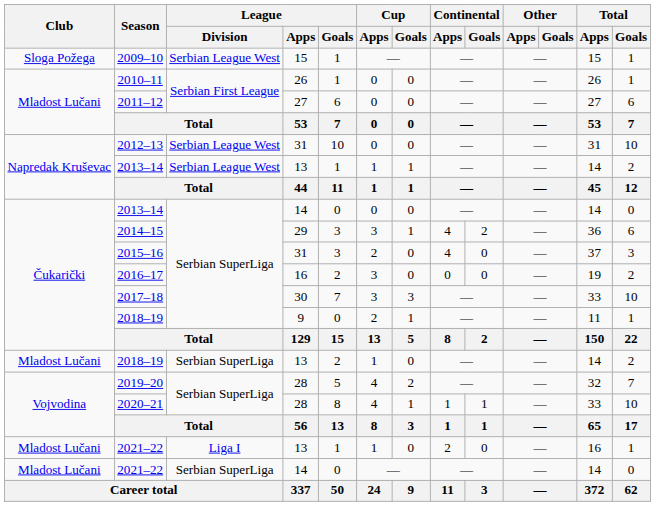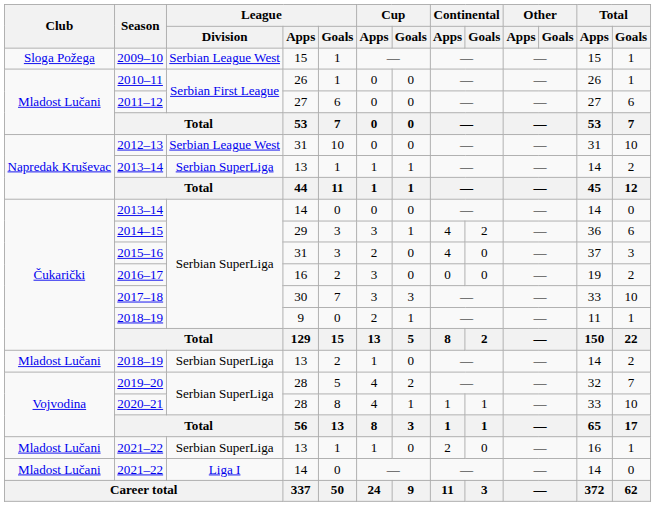 <table class="wikitable" style="text-align: center;font-size:90%">
 <tr>
 <th rowspan="2">Club</th>
 <th rowspan="2">Season</th>
 <th colspan="3">League</th>
 <th colspan="2">Cup</th>
 <th colspan="2">Continental</th>
 <th colspan="2">Other</th>
 <th colspan="2">Total</th>
 </tr>
 <tr>
 <th>Division</th>
 <th>Apps</th>
 <th>Goals</th>
 <th>Apps</th>
 <th>Goals</th>
 <th>Apps</th>
 <th>Goals</th>
 <th>Apps</th>
 <th>Goals</th>
 <th>Apps</th>
 <th>Goals</th>
 </tr>
 <tr>
 <td><a href='#'>Sloga Požega</a></td>
 <td><a href='#'>2009–10</a></td>
 <td><a href='#'>Serbian League West</a></td>
 <td>15</td>
 <td>1</td>
 <td colspan="2">—</td>
 <td colspan="2">—</td>
 <td colspan="2">—</td>
 <td>15</td>
 <td>1</td>
 </tr>
 <tr>
 <td rowspan="3"><a href='#'>Mladost Lučani</a></td>
 <td><a href='#'>2010–11</a></td>
 <td rowspan="2"><a href='#'>Serbian First League</a></td>
 <td>26</td>
 <td>1</td>
 <td>0</td>
 <td>0</td>
 <td colspan="2">—</td>
 <td colspan="2">—</td>
 <td>26</td>
 <td>1</td>
 </tr>
 <tr>
 <td><a href='#'>2011–12</a></td>
 <td>27</td>
 <td>6</td>
 <td>0</td>
 <td>0</td>
 <td colspan="2">—</td>
 <td colspan="2">—</td>
 <td>27</td>
 <td>6</td>
 </tr>
 <tr>
 <th colspan="2">Total</th>
 <th>53</th>
 <th>7</th>
 <th>0</th>
 <th>0</th>
 <th colspan="2">—</th>
 <th colspan="2">—</th>
 <th>53</th>
 <th>7</th>
 </tr>
 <tr>
 <td rowspan="3"><a href='#'>Napredak Kruševac</a></td>
 <td><a href='#'>2012–13</a></td>
 <td><a href='#'>Serbian League West</a></td>
 <td>31</td>
 <td>10</td>
 <td>0</td>
 <td>0</td>
 <td colspan="2">—</td>
 <td colspan="2">—</td>
 <td>31</td>
 <td>10</td>
 </tr>
 <tr>
 <td><a href='#'>2013–14</a></td>
-<td><a href='#'>Serbian League West</a></td>
+<td><a href='#'>Serbian SuperLiga</a></td>
 <td>13</td>
 <td>1</td>
 <td>1</td>
 <td>1</td>
 <td colspan="2">—</td>
 <td colspan="2">—</td>
 <td>14</td>
 <td>2</td>
 </tr>
 <tr>
 <th colspan="2">Total</th>
 <th>44</th>
 <th>11</th>
 <th>1</th>
 <th>1</th>
 <th colspan="2">—</th>
 <th colspan="2">—</th>
 <th>45</th>
 <th>12</th>
 </tr>
 <tr>
 <td rowspan="7"><a href='#'>Čukarički</a></td>
 <td><a href='#'>2013–14</a></td>
 <td rowspan="6">Serbian SuperLiga</td>
 <td>14</td>
 <td>0</td>
 <td>0</td>
 <td>0</td>
 <td colspan="2">—</td>
 <td colspan="2">—</td>
 <td>14</td>
 <td>0</td>
 </tr>
 <tr>
 <td><a href='#'>2014–15</a></td>
 <td>29</td>
 <td>3</td>
 <td>3</td>
 <td>1</td>
 <td>4</td>
 <td>2</td>
 <td colspan="2">—</td>
 <td>36</td>
 <td>6</td>
 </tr>
 <tr>
 <td><a href='#'>2015–16</a></td>
 <td>31</td>
 <td>3</td>
 <td>2</td>
 <td>0</td>
 <td>4</td>
 <td>0</td>
 <td colspan="2">—</td>
 <td>37</td>
 <td>3</td>
 </tr>
 <tr>
 <td><a href='#'>2016–17</a></td>
 <td>16</td>
 <td>2</td>
 <td>3</td>
 <td>0</td>
 <td>0</td>
 <td>0</td>
 <td colspan="2">—</td>
 <td>19</td>
 <td>2</td>
 </tr>
 <tr>
 <td><a href='#'>2017–18</a></td>
 <td>30</td>
 <td>7</td>
 <td>3</td>
 <td>3</td>
 <td colspan="2">—</td>
 <td colspan="2">—</td>
 <td>33</td>
 <td>10</td>
 </tr>
 <tr>
 <td><a href='#'>2018–19</a></td>
 <td>9</td>
 <td>0</td>
 <td>2</td>
 <td>1</td>
 <td colspan="2">—</td>
 <td colspan="2">—</td>
 <td>11</td>
 <td>1</td>
 </tr>
 <tr>
 <th colspan="2">Total</th>
 <th>129</th>
 <th>15</th>
 <th>13</th>
 <th>5</th>
 <th>8</th>
 <th>2</th>
 <th colspan="2">—</th>
 <th>150</th>
 <th>22</th>
 </tr>
 <tr>
 <td><a href='#'>Mladost Lučani</a></td>
 <td><a href='#'>2018–19</a></td>
 <td>Serbian SuperLiga</td>
 <td>13</td>
 <td>2</td>
 <td>1</td>
 <td>0</td>
 <td colspan="2">—</td>
 <td colspan="2">—</td>
 <td>14</td>
 <td>2</td>
 </tr>
 <tr>
 <td rowspan="3"><a href='#'>Vojvodina</a></td>
 <td><a href='#'>2019–20</a></td>
 <td rowspan="2">Serbian SuperLiga</td>
 <td>28</td>
 <td>5</td>
 <td>4</td>
 <td>2</td>
 <td colspan="2">—</td>
 <td colspan="2">—</td>
 <td>32</td>
 <td>7</td>
 </tr>
 <tr>
 <td><a href='#'>2020–21</a></td>
 <td>28</td>
 <td>8</td>
 <td>4</td>
 <td>1</td>
 <td>1</td>
 <td>1</td>
 <td colspan="2">—</td>
 <td>33</td>
 <td>10</td>
 </tr>
 <tr>
 <th colspan="2">Total</th>
 <th>56</th>
 <th>13</th>
 <th>8</th>
 <th>3</th>
 <th>1</th>
 <th>1</th>
 <th colspan="2">—</th>
 <th>65</th>
 <th>17</th>
 </tr>
 <tr>
 <td><a href='#'>Mladost Lučani</a></td>
 <td><a href='#'>2021–22</a></td>
-<td><a href='#'>Liga I</a></td>
+<td>Serbian SuperLiga</td>
 <td>13</td>
 <td>1</td>
 <td>1</td>
 <td>0</td>
 <td>2</td>
 <td>0</td>
 <td colspan="2">—</td>
 <td>16</td>
 <td>1</td>
 </tr>
 <tr>
 <td><a href='#'>Mladost Lučani</a></td>
 <td><a href='#'>2021–22</a></td>
-<td>Serbian SuperLiga</td>
+<td><a href='#'>Liga I</a></td>
 <td>14</td>
 <td>0</td>
 <td colspan="2">—</td>
 <td colspan="2">—</td>
 <td colspan="2">—</td>
 <td>14</td>
 <td>0</td>
 </tr>
 <tr>
 <th colspan="3">Career total</th>
 <th>337</th>
 <th>50</th>
 <th>24</th>
 <th>9</th>
 <th>11</th>
 <th>3</th>
 <th colspan="2">—</th>
 <th>372</th>
 <th>62</th>
 </tr>
 </table>
